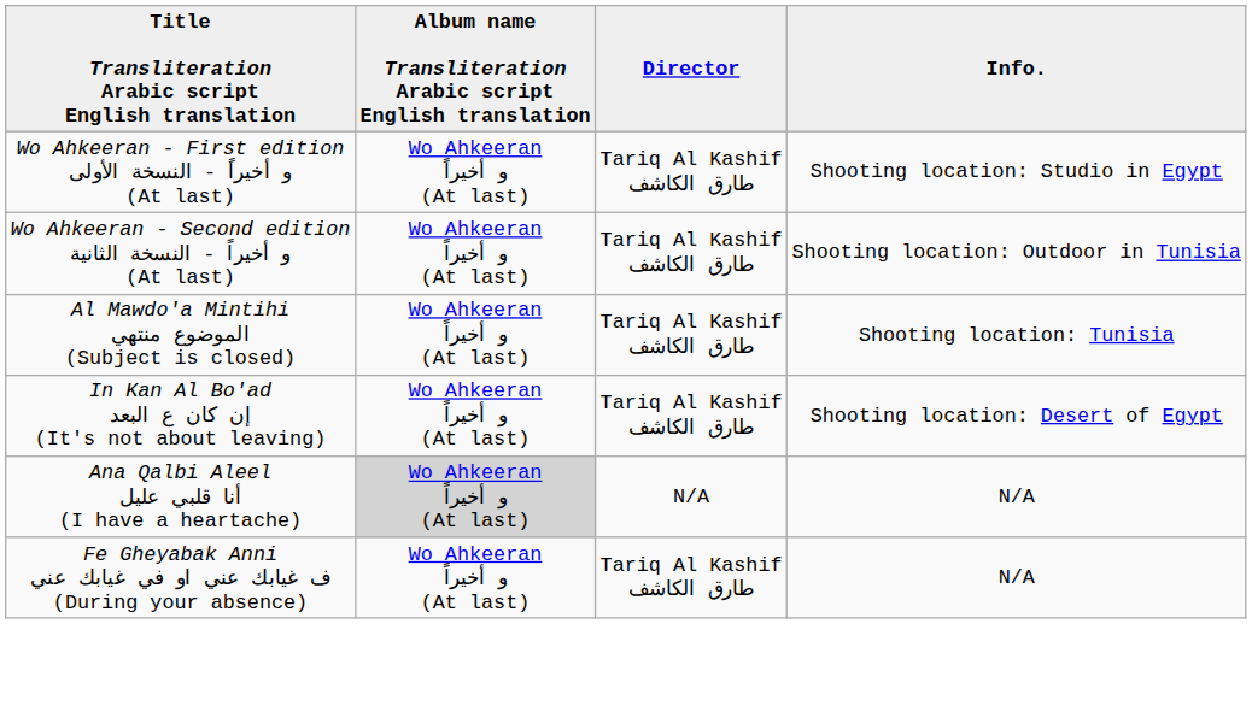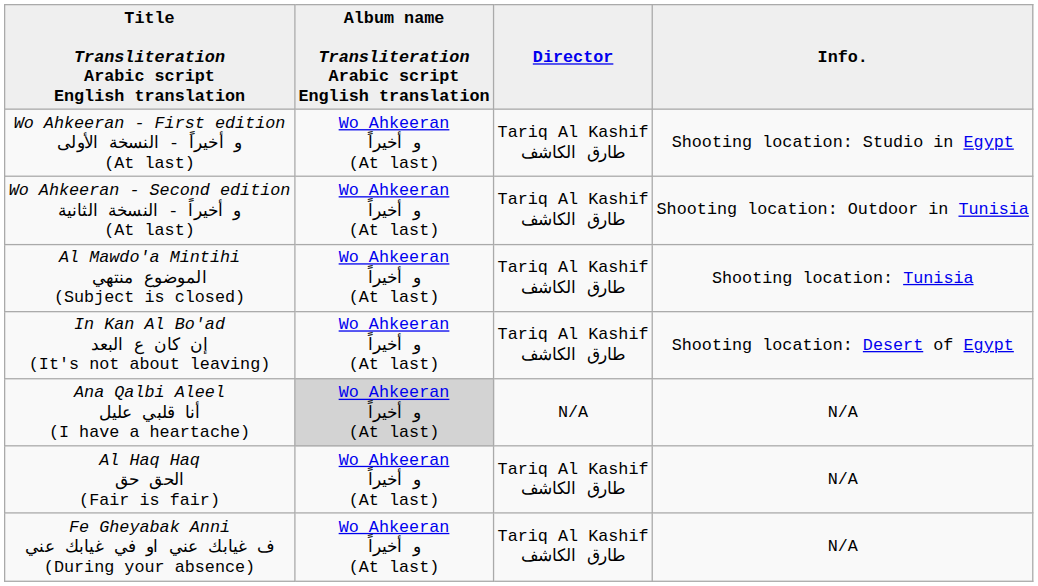 <table class="wikitable" style="text-align:center;">
 <tr>
 <th style="background:#efefef;">Title<br><br><em>Transliteration</em><br>Arabic script<br>English translation</th>
 <th style="background:#efefef;">Album name<br><br><em>Transliteration</em><br>Arabic script<br>English translation</th>
 <th style="background:#efefef;"><a href='#'>Director</a></th>
 <th style="background:#efefef;">Info.</th>
 </tr>
 <tr>
 <td><em>Wo Ahkeeran - First edition</em><br>و أخيراً - النسخة الأولى<br>(At last)</td>
 <td><a href='#'>Wo Ahkeeran</a><br>و أخيراً<br>(At last)</td>
 <td>Tariq Al Kashif<br>طارق الكاشف</td>
 <td>Shooting location: Studio in <a href='#'>Egypt</a></td>
 </tr>
 <tr>
 <td><em>Wo Ahkeeran - Second edition</em><br>و أخيراً - النسخة الثانية<br>(At last)</td>
 <td><a href='#'>Wo Ahkeeran</a><br>و أخيراً<br>(At last)</td>
 <td>Tariq Al Kashif<br>طارق الكاشف</td>
 <td>Shooting location: Outdoor in <a href='#'>Tunisia</a></td>
 </tr>
 <tr>
 <td><em>Al Mawdo'a Mintihi</em><br>الموضوع منتهي<br>(Subject is closed)</td>
 <td><a href='#'>Wo Ahkeeran</a><br>و أخيراً<br>(At last)</td>
 <td>Tariq Al Kashif<br>طارق الكاشف</td>
 <td>Shooting location: <a href='#'>Tunisia</a></td>
 </tr>
 <tr>
 <td><em>In Kan Al Bo'ad</em><br>إن كان ع البعد<br>(It's not about leaving)</td>
 <td><a href='#'>Wo Ahkeeran</a><br>و أخيراً<br>(At last)</td>
 <td>Tariq Al Kashif<br>طارق الكاشف</td>
 <td>Shooting location: <a href='#'>Desert</a> of <a href='#'>Egypt</a></td>
 </tr>
 <tr>
 <td><em>Ana Qalbi Aleel</em><br>أنا قلبي عليل<br>(I have a heartache)</td>
 <td style="background: lightgrey;"><a href='#'>Wo Ahkeeran</a><br>و أخيراً<br>(At last)</td>
 <td>N/A</td>
 <td>N/A</td>
 </tr>
 <tr>
+<td><em>Al Haq Haq</em><br>الحق حق<br>(Fair is fair)</td>
+<td><a href='#'>Wo Ahkeeran</a><br>و أخيراً<br>(At last)</td>
+<td>Tariq Al Kashif<br>طارق الكاشف</td>
+<td>N/A</td>
+</tr>
+<tr>
 <td><em>Fe Gheyabak Anni</em><br>ف غيابك عني او في غيابك عني<br>(During your absence)</td>
 <td><a href='#'>Wo Ahkeeran</a><br>و أخيراً<br>(At last)</td>
 <td>Tariq Al Kashif<br>طارق الكاشف</td>
 <td>N/A</td>
 </tr>
 </table>
